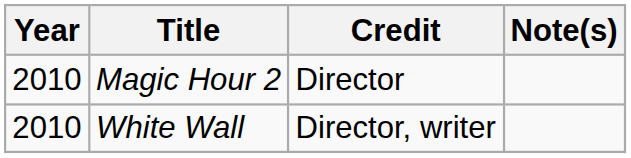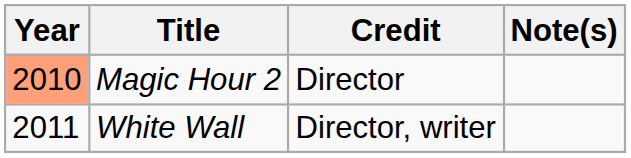 <table class="wikitable" style="font-size: 90%;">
 <tr>
 <th>Year</th>
 <th>Title</th>
 <th>Credit</th>
 <th>Note(s)</th>
 </tr>
 <tr>
-<td rowspan="1">2010</td>
+<td rowspan="1" style="background: lightsalmon;">2010</td>
 <td><em>Magic Hour 2</em></td>
 <td>Director</td>
 <td></td>
 </tr>
 <tr>
-<td rowspan="1">2010</td>
+<td rowspan="1">2011</td>
 <td><em>White Wall</em></td>
 <td>Director, writer</td>
 <td></td>
 </tr>
 <tr>
 </tr>
 </table>
